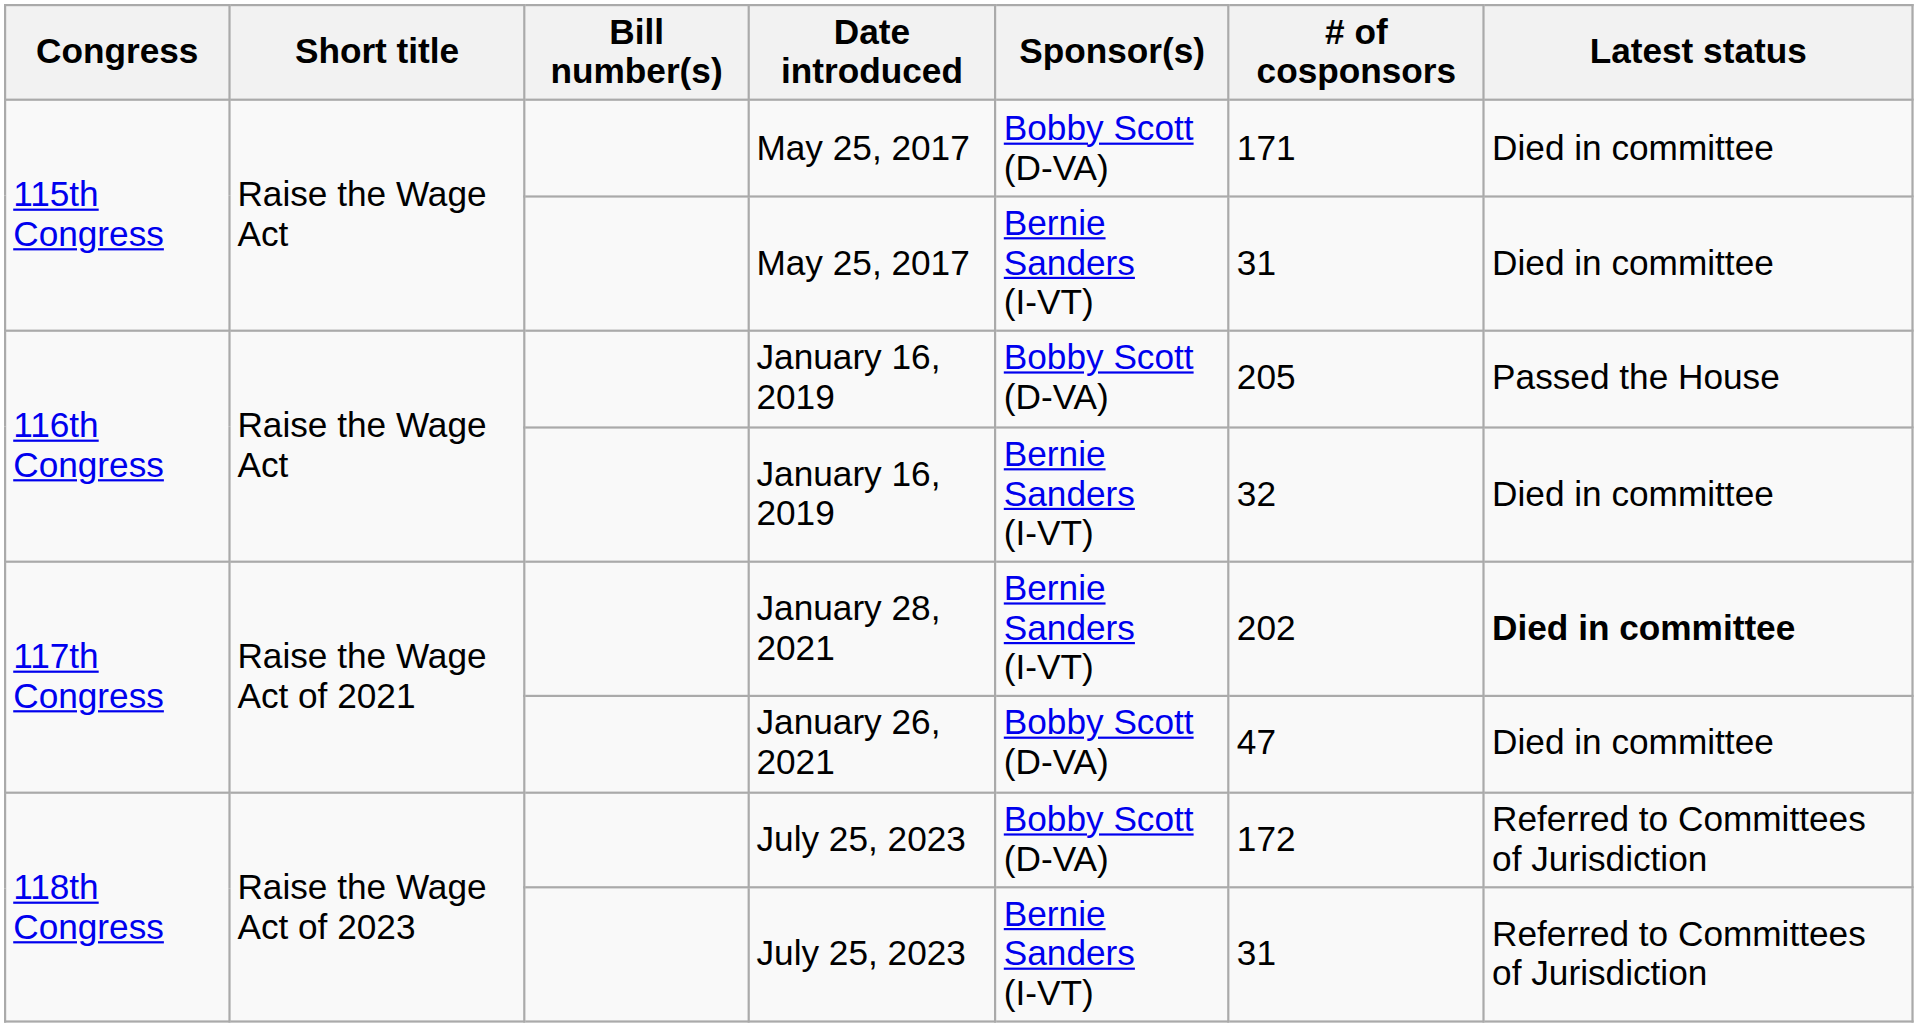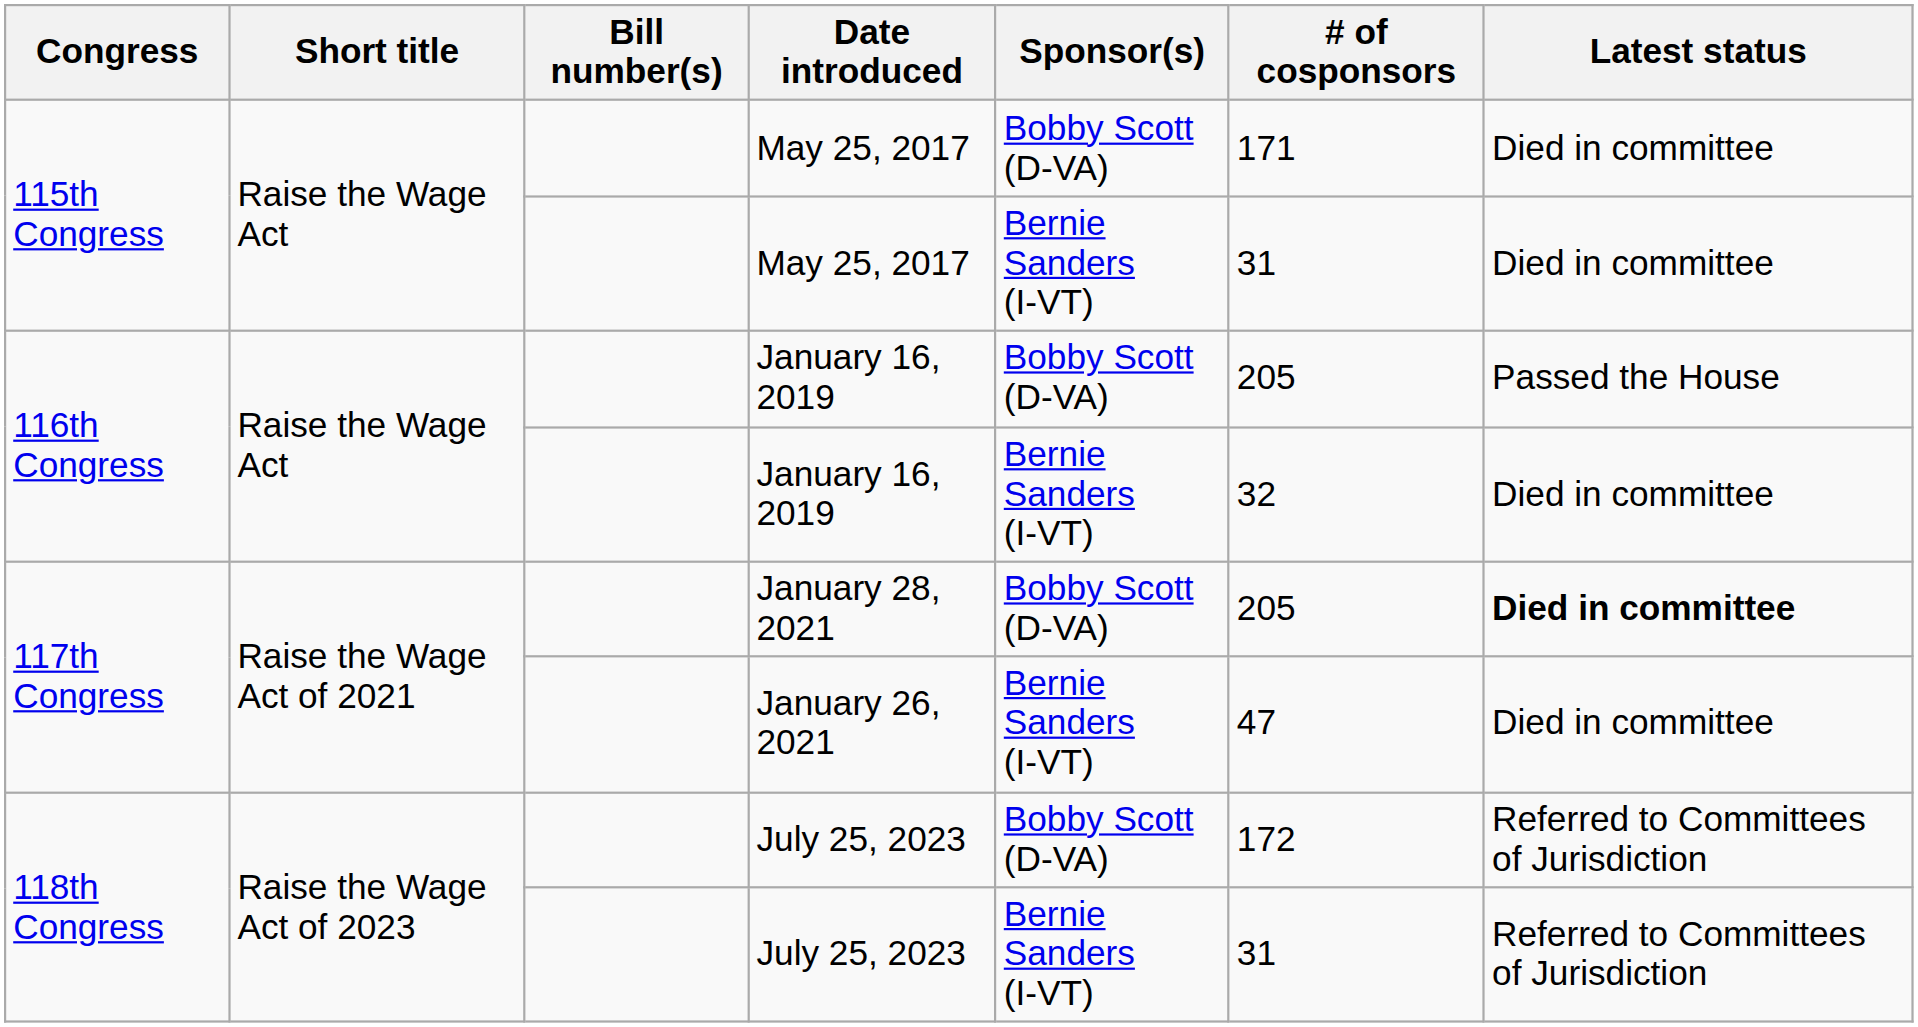 <table class="wikitable">
 <tr>
 <th>Congress</th>
 <th>Short title</th>
 <th>Bill number(s)</th>
 <th>Date introduced</th>
 <th>Sponsor(s)</th>
 <th># of cosponsors</th>
 <th>Latest status</th>
 </tr>
 <tr>
 <td rowspan="2"><a href='#'>115th Congress</a></td>
 <td rowspan="2">Raise the Wage Act</td>
 <td></td>
 <td>May 25, 2017</td>
 <td><a href='#'>Bobby Scott</a><br>(D-VA)</td>
 <td>171</td>
 <td>Died in committee</td>
 </tr>
 <tr>
 <td></td>
 <td>May 25, 2017</td>
 <td><a href='#'>Bernie Sanders</a><br>(I-VT)</td>
 <td>31</td>
 <td>Died in committee</td>
 </tr>
 <tr>
 <td rowspan="2"><a href='#'>116th Congress</a></td>
 <td rowspan="2">Raise the Wage Act</td>
 <td></td>
 <td>January 16, 2019</td>
 <td><a href='#'>Bobby Scott</a><br>(D-VA)</td>
 <td>205</td>
 <td>Passed the House</td>
 </tr>
 <tr>
 <td></td>
 <td>January 16, 2019</td>
 <td><a href='#'>Bernie Sanders</a><br>(I-VT)</td>
 <td>32</td>
 <td>Died in committee</td>
 </tr>
 <tr>
 <td rowspan="2"><a href='#'>117th Congress</a></td>
 <td rowspan="2">Raise the Wage Act of 2021</td>
 <td></td>
 <td>January 28, 2021</td>
-<td><a href='#'>Bernie Sanders</a><br>(I-VT)</td>
-<td>202</td>
+<td><a href='#'>Bobby Scott</a><br>(D-VA)</td>
+<td>205</td>
 <td><strong>Died in committee</strong></td>
 </tr>
 <tr>
 <td></td>
 <td>January 26, 2021</td>
-<td><a href='#'>Bobby Scott</a><br>(D-VA)</td>
+<td><a href='#'>Bernie Sanders</a><br>(I-VT)</td>
 <td>47</td>
 <td>Died in committee</td>
 </tr>
 <tr>
 <td rowspan="2"><a href='#'>118th Congress</a></td>
 <td rowspan="2">Raise the Wage Act of 2023</td>
 <td></td>
 <td>July 25, 2023</td>
 <td><a href='#'>Bobby Scott</a><br>(D-VA)</td>
 <td>172</td>
 <td>Referred to Committees of Jurisdiction</td>
 </tr>
 <tr>
 <td></td>
 <td>July 25, 2023</td>
 <td><a href='#'>Bernie Sanders</a><br>(I-VT)</td>
 <td>31</td>
 <td>Referred to Committees of Jurisdiction</td>
 </tr>
 </table>
